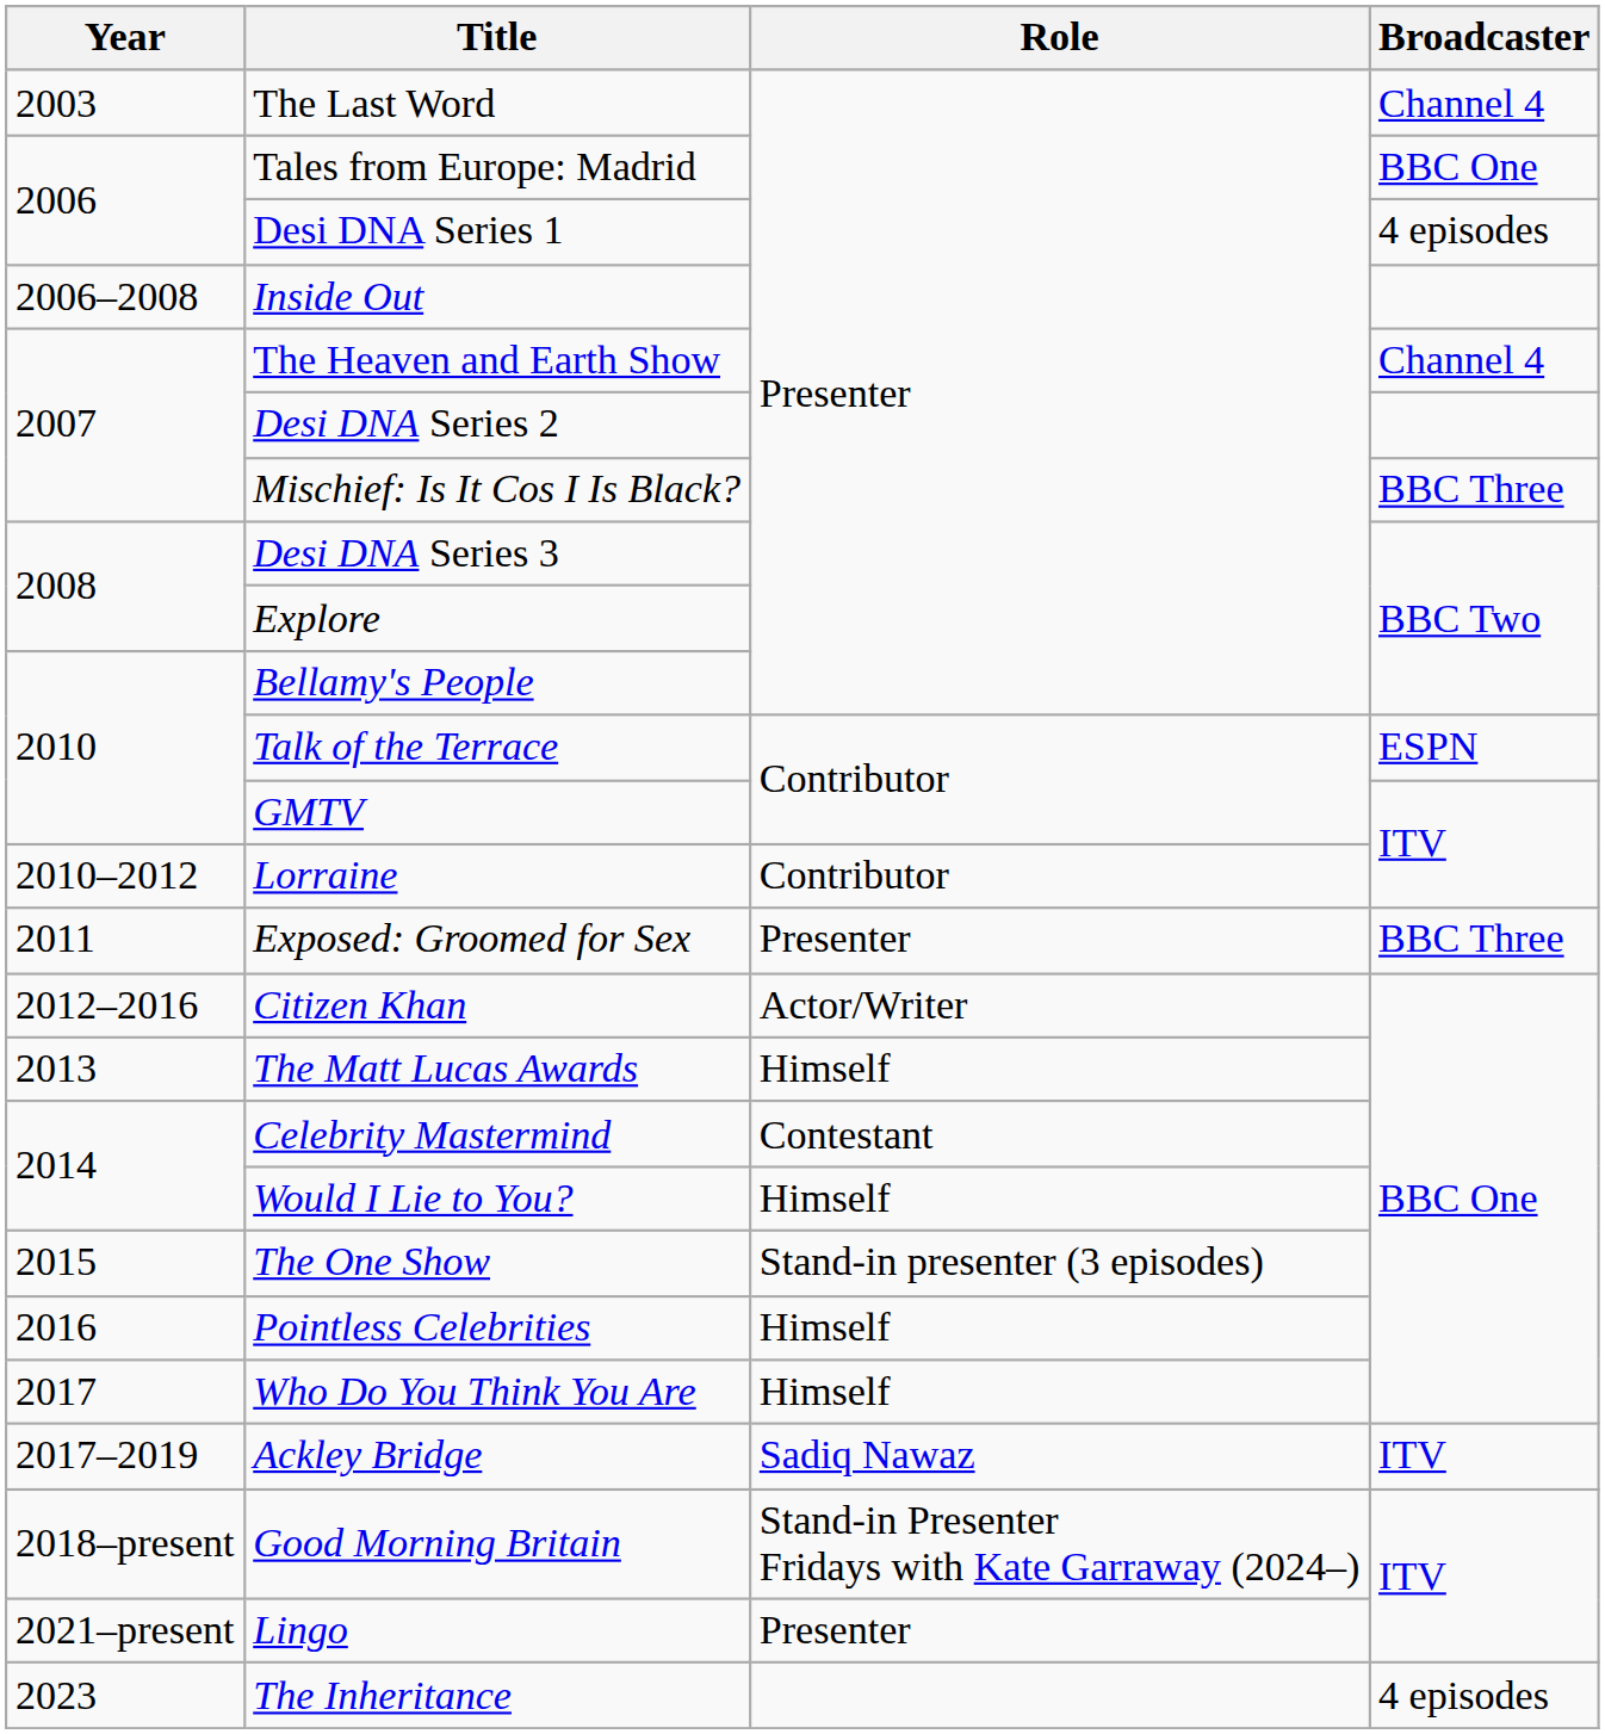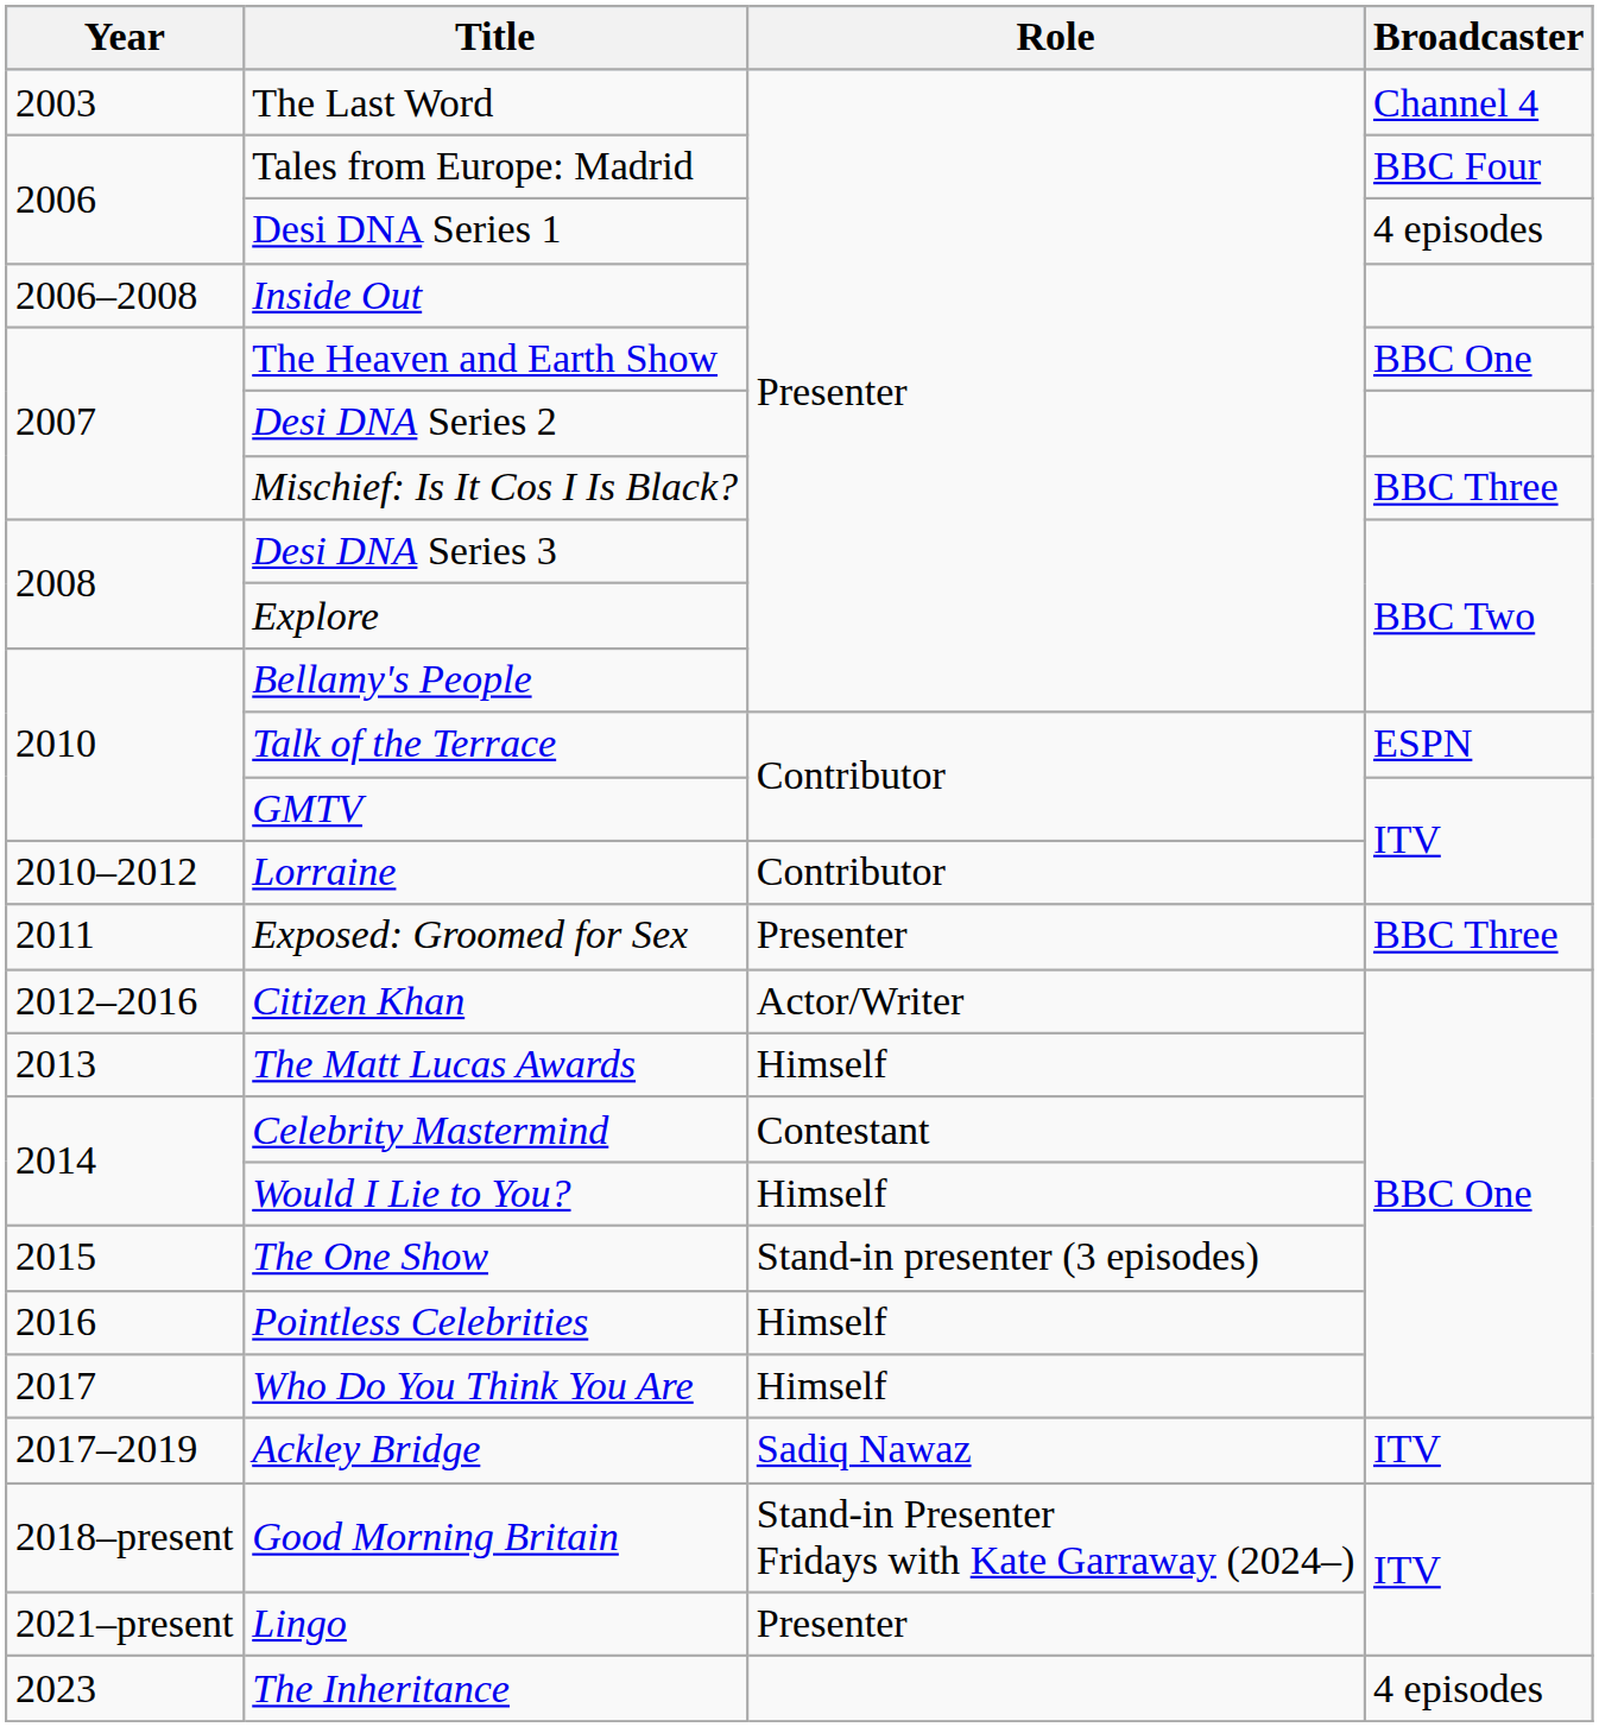 <table class="wikitable" style="margin:1em 0;">
 <tr style="background:#b0c4de;">
 <th>Year</th>
 <th>Title</th>
 <th>Role</th>
 <th>Broadcaster</th>
 </tr>
 <tr>
 <td>2003</td>
 <td>The Last Word</td>
 <td rowspan="10">Presenter</td>
 <td><a href='#'>Channel 4</a></td>
 </tr>
 <tr>
 <td rowspan="2">2006</td>
 <td>Tales from Europe: Madrid</td>
-<td><a href='#'>BBC One</a></td>
+<td><a href='#'>BBC Four</a></td>
 </tr>
 <tr>
 <td><a href='#'>Desi DNA</a> Series 1</td>
 <td>4 episodes</td>
 </tr>
 <tr>
 <td>2006–2008</td>
 <td><a href='#'><em>Inside Out</em></a></td>
 <td></td>
 </tr>
 <tr>
 <td rowspan="3">2007</td>
 <td><a href='#'>The Heaven and Earth Show</a></td>
-<td><a href='#'>Channel 4</a></td>
+<td><a href='#'>BBC One</a></td>
 </tr>
 <tr>
 <td><em><a href='#'>Desi DNA</a></em> Series 2</td>
 </tr>
 <tr>
 <td><em>Mischief: Is It Cos I Is Black?</em></td>
 <td><a href='#'>BBC Three</a></td>
 </tr>
 <tr>
 <td rowspan="2">2008</td>
 <td><em><a href='#'>Desi DNA</a></em> Series 3</td>
 <td rowspan="3"><a href='#'>BBC Two</a></td>
 </tr>
 <tr>
 <td><em>Explore</em></td>
 </tr>
 <tr>
 <td rowspan="3">2010</td>
 <td><em><a href='#'>Bellamy's People</a></em></td>
 </tr>
 <tr>
 <td><em><a href='#'>Talk of the Terrace</a></em></td>
 <td rowspan="2">Contributor</td>
 <td><a href='#'>ESPN</a></td>
 </tr>
 <tr>
 <td><em><a href='#'>GMTV</a></em></td>
 <td rowspan="2"><a href='#'>ITV</a></td>
 </tr>
 <tr>
 <td>2010–2012</td>
 <td><em><a href='#'>Lorraine</a></em></td>
 <td>Contributor</td>
 </tr>
 <tr>
 <td>2011</td>
 <td><em>Exposed: Groomed for Sex</em></td>
 <td>Presenter</td>
 <td><a href='#'>BBC Three</a></td>
 </tr>
 <tr>
 <td>2012–2016</td>
 <td><em><a href='#'>Citizen Khan</a></em></td>
 <td>Actor/Writer</td>
 <td rowspan="7"><a href='#'>BBC One</a></td>
 </tr>
 <tr>
 <td>2013</td>
 <td><em><a href='#'>The Matt Lucas Awards</a></em></td>
 <td>Himself</td>
 </tr>
 <tr>
 <td rowspan="2">2014</td>
 <td><em><a href='#'>Celebrity Mastermind</a></em></td>
 <td>Contestant</td>
 </tr>
 <tr>
 <td><em><a href='#'>Would I Lie to You?</a></em></td>
 <td>Himself</td>
 </tr>
 <tr>
 <td>2015</td>
 <td><em><a href='#'>The One Show</a></em></td>
 <td>Stand-in presenter (3 episodes)</td>
 </tr>
 <tr>
 <td>2016</td>
 <td><em><a href='#'>Pointless Celebrities</a></em></td>
 <td>Himself</td>
 </tr>
 <tr>
 <td>2017</td>
 <td><em><a href='#'>Who Do You Think You Are</a></em></td>
 <td>Himself</td>
 </tr>
 <tr>
 <td>2017–2019</td>
 <td><em><a href='#'>Ackley Bridge</a></em></td>
 <td><a href='#'>Sadiq Nawaz</a></td>
 <td><a href='#'>ITV</a></td>
 </tr>
 <tr>
 <td>2018–present</td>
 <td><em><a href='#'>Good Morning Britain</a></em></td>
 <td>Stand-in Presenter<br>Fridays with <a href='#'>Kate Garraway</a> (2024–)</td>
 <td rowspan="2"><a href='#'>ITV</a></td>
 </tr>
 <tr>
 <td>2021–present</td>
 <td><em><a href='#'>Lingo</a></em></td>
 <td>Presenter</td>
 </tr>
 <tr>
 <td>2023</td>
 <td><em><a href='#'>The Inheritance</a></em></td>
 <td></td>
 <td>4 episodes</td>
 </tr>
 </table>
